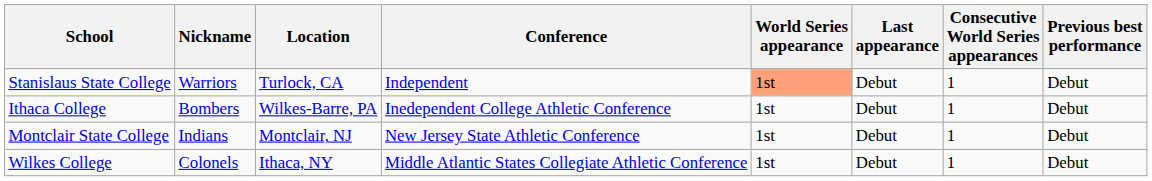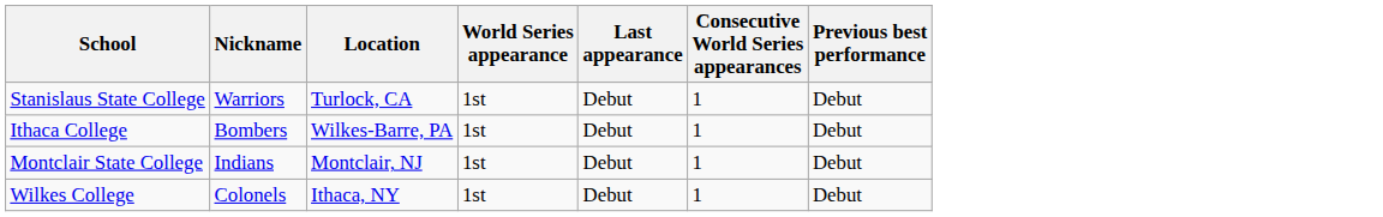 <table class="wikitable sortable">
 <tr>
 <th>School</th>
 <th>Nickname</th>
 <th>Location</th>
-<th>Conference</th>
 <th data-sort-type="number">World Series<br>appearance</th>
 <th data-sort-type="number">Last<br>appearance</th>
 <th>Consecutive<br>World Series<br>appearances</th>
 <th>Previous best<br>performance</th>
 </tr>
 <tr>
 <td><a href='#'>Stanislaus State College</a></td>
 <td><a href='#'>Warriors</a></td>
 <td><a href='#'>Turlock, CA</a></td>
-<td><a href='#'>Independent</a></td>
-<td style="background: lightsalmon;">1st</td>
+<td>1st</td>
 <td>Debut</td>
 <td>1</td>
 <td>Debut</td>
 </tr>
 <tr>
 <td><a href='#'>Ithaca College</a></td>
 <td><a href='#'>Bombers</a></td>
 <td><a href='#'>Wilkes-Barre, PA</a></td>
-<td><a href='#'>Inedependent College Athletic Conference</a></td>
 <td>1st</td>
 <td>Debut</td>
 <td>1</td>
 <td>Debut</td>
 </tr>
 <tr>
 <td><a href='#'>Montclair State College</a></td>
 <td><a href='#'>Indians</a></td>
 <td><a href='#'>Montclair, NJ</a></td>
-<td><a href='#'>New Jersey State Athletic Conference</a></td>
 <td>1st</td>
 <td>Debut</td>
 <td>1</td>
 <td>Debut</td>
 </tr>
 <tr>
 <td><a href='#'>Wilkes College</a></td>
 <td><a href='#'>Colonels</a></td>
 <td><a href='#'>Ithaca, NY</a></td>
-<td><a href='#'>Middle Atlantic States Collegiate Athletic Conference</a></td>
 <td>1st</td>
 <td>Debut</td>
 <td>1</td>
 <td>Debut</td>
 </tr>
 </table>
